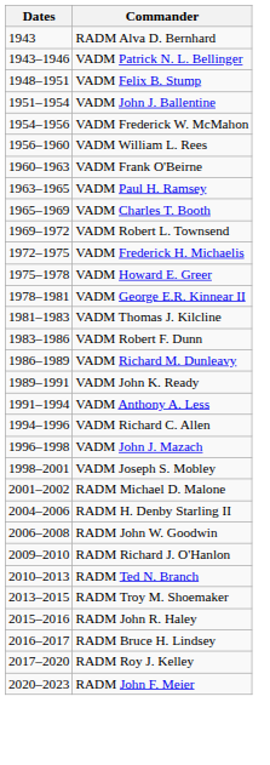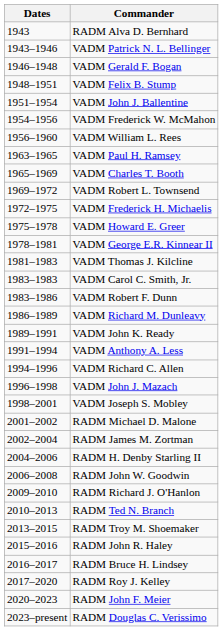 <table class="wikitable" border="1">
 <tr>
 <th>Dates</th>
 <th>Commander</th>
 </tr>
 <tr>
 <td>1943</td>
 <td>RADM Alva D. Bernhard</td>
 </tr>
 <tr>
 <td>1943–1946</td>
 <td>VADM <a href='#'>Patrick N. L. Bellinger</a></td>
+</tr>
+<tr>
+<td>1946–1948</td>
+<td>VADM <a href='#'>Gerald F. Bogan</a></td>
 </tr>
 <tr>
 <td>1948–1951</td>
 <td>VADM <a href='#'>Felix B. Stump</a></td>
 </tr>
 <tr>
 <td>1951–1954</td>
 <td>VADM <a href='#'>John J. Ballentine</a></td>
 </tr>
 <tr>
 <td>1954–1956</td>
 <td>VADM Frederick W. McMahon</td>
 </tr>
 <tr>
 <td>1956–1960</td>
 <td>VADM William L. Rees</td>
-</tr>
-<tr>
-<td>1960–1963</td>
-<td>VADM Frank O'Beirne</td>
 </tr>
 <tr>
 <td>1963–1965</td>
 <td>VADM <a href='#'>Paul H. Ramsey</a></td>
 </tr>
 <tr>
 <td>1965–1969</td>
 <td>VADM <a href='#'>Charles T. Booth</a></td>
 </tr>
 <tr>
 <td>1969–1972</td>
 <td>VADM Robert L. Townsend</td>
 </tr>
 <tr>
 <td>1972–1975</td>
 <td>VADM <a href='#'>Frederick H. Michaelis</a></td>
 </tr>
 <tr>
 <td>1975–1978</td>
 <td>VADM <a href='#'>Howard E. Greer</a></td>
 </tr>
 <tr>
 <td>1978–1981</td>
 <td>VADM <a href='#'>George E.R. Kinnear II</a></td>
 </tr>
 <tr>
 <td>1981–1983</td>
 <td>VADM Thomas J. Kilcline</td>
+</tr>
+<tr>
+<td>1983–1983</td>
+<td>VADM Carol C. Smith, Jr.</td>
 </tr>
 <tr>
 <td>1983–1986</td>
 <td>VADM Robert F. Dunn</td>
 </tr>
 <tr>
 <td>1986–1989</td>
 <td>VADM <a href='#'>Richard M. Dunleavy</a></td>
 </tr>
 <tr>
 <td>1989–1991</td>
 <td>VADM John K. Ready</td>
 </tr>
 <tr>
 <td>1991–1994</td>
 <td>VADM <a href='#'>Anthony A. Less</a></td>
 </tr>
 <tr>
 <td>1994–1996</td>
 <td>VADM Richard C. Allen</td>
 </tr>
 <tr>
 <td>1996–1998</td>
 <td>VADM <a href='#'>John J. Mazach</a></td>
 </tr>
 <tr>
 <td>1998–2001</td>
 <td>VADM Joseph S. Mobley</td>
 </tr>
 <tr>
 <td>2001–2002</td>
 <td>RADM Michael D. Malone</td>
+</tr>
+<tr>
+<td>2002–2004</td>
+<td>RADM James M. Zortman</td>
 </tr>
 <tr>
 <td>2004–2006</td>
 <td>RADM H. Denby Starling II</td>
 </tr>
 <tr>
 <td>2006–2008</td>
 <td>RADM John W. Goodwin</td>
 </tr>
 <tr>
 <td>2009–2010</td>
 <td>RADM Richard J. O'Hanlon</td>
 </tr>
 <tr>
 <td>2010–2013</td>
 <td>RADM <a href='#'>Ted N. Branch</a></td>
 </tr>
 <tr>
 <td>2013–2015</td>
 <td>RADM Troy M. Shoemaker</td>
 </tr>
 <tr>
 <td>2015–2016</td>
 <td>RADM John R. Haley</td>
 </tr>
 <tr>
 <td>2016–2017</td>
 <td>RADM Bruce H. Lindsey</td>
 </tr>
 <tr>
 <td>2017–2020</td>
 <td>RADM Roy J. Kelley</td>
 </tr>
 <tr>
 <td>2020–2023</td>
 <td>RADM <a href='#'>John F. Meier</a></td>
 </tr>
+<tr>
+<td>2023–present</td>
+<td>RADM <a href='#'>Douglas C. Verissimo</a></td>
+</tr>
 </table>
